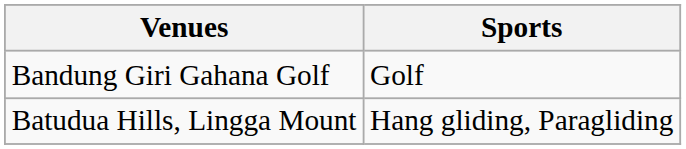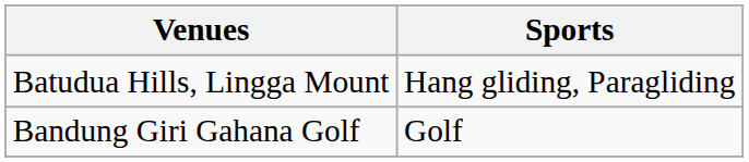 <table class="wikitable">
 <tr>
 <th>Venues</th>
 <th>Sports</th>
 </tr>
 <tr>
+<td>Batudua Hills, Lingga Mount</td>
+<td>Hang gliding, Paragliding</td>
+</tr>
+<tr>
 <td>Bandung Giri Gahana Golf</td>
 <td>Golf</td>
 </tr>
-<tr>
-<td>Batudua Hills, Lingga Mount</td>
-<td>Hang gliding, Paragliding</td>
-</tr>
 </table>
